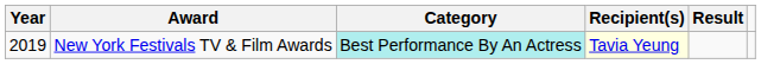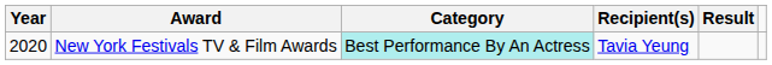 <table class="wikitable sortable plainrowheaders" style="width:auto;">
 <tr>
 <th>Year</th>
 <th>Award</th>
 <th>Category</th>
 <th>Recipient(s)</th>
 <th>Result</th>
 </tr>
 <tr>
-<td>2019</td>
+<td>2020</td>
 <td><a href='#'>New York Festivals</a> TV & Film Awards</td>
 <td style="background: paleturquoise;">Best Performance By An Actress </td>
-<td style="background: lightyellow;"><a href='#'>Tavia Yeung</a></td>
+<td><a href='#'>Tavia Yeung</a></td>
 <td></td>
 <td></td>
 </tr>
 </table>
